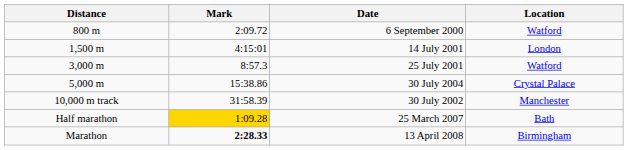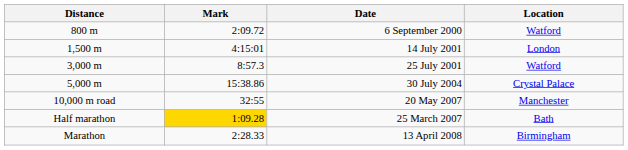 <table class="wikitable" style=" text-align:center; font-size:95%;" width="70%">
 <tr>
 <th>Distance</th>
 <th>Mark</th>
 <th>Date</th>
 <th>Location</th>
 </tr>
 <tr>
 <td>800 m</td>
 <td align=right>2:09.72</td>
 <td align=right>6 September 2000</td>
 <td><a href='#'>Watford</a></td>
 </tr>
 <tr>
 <td>1,500 m</td>
 <td align=right>4:15:01</td>
 <td align=right>14 July 2001</td>
 <td><a href='#'>London</a></td>
 </tr>
 <tr>
 <td>3,000 m</td>
 <td align=right>8:57.3</td>
 <td align=right>25 July 2001</td>
 <td><a href='#'>Watford</a></td>
 </tr>
 <tr>
 <td>5,000 m</td>
 <td align=right>15:38.86</td>
 <td align=right>30 July 2004</td>
 <td><a href='#'>Crystal Palace</a></td>
 </tr>
 <tr>
-<td>10,000 m track</td>
-<td align=right>31:58.39</td>
-<td align=right>30 July 2002</td>
+<td>10,000 m road</td>
+<td align=right>32:55</td>
+<td align=right>20 May 2007</td>
 <td><a href='#'>Manchester</a></td>
 </tr>
 <tr>
 <td>Half marathon</td>
 <td align=right style="background: gold;">1:09.28</td>
 <td align=right>25 March 2007</td>
 <td><a href='#'>Bath</a></td>
 </tr>
 <tr>
 <td>Marathon</td>
-<td align=right><strong>2:28.33</strong></td>
+<td align=right>2:28.33</td>
 <td align=right>13 April 2008</td>
 <td><a href='#'>Birmingham</a></td>
 </tr>
 </table>
